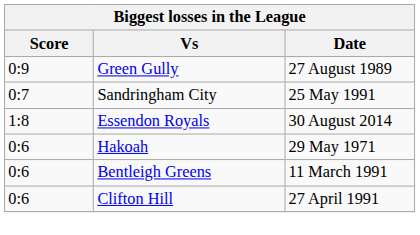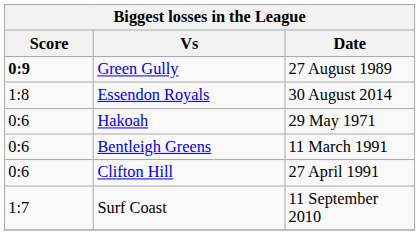 <table class="wikitable">
 <tr>
 <th Colspan="3">Biggest losses in the League</th>
 </tr>
 <tr>
 <th width="80">Score</th>
 <th width="180">Vs</th>
 <th width="120">Date</th>
 </tr>
 <tr>
-<td>0:9</td>
+<td><strong>0:9</strong></td>
 <td><a href='#'>Green Gully</a></td>
 <td>27 August 1989</td>
-</tr>
-<tr>
-<td>0:7</td>
-<td>Sandringham City</td>
-<td>25 May 1991</td>
 </tr>
 <tr>
 <td>1:8</td>
 <td><a href='#'>Essendon Royals</a></td>
 <td>30 August 2014</td>
 </tr>
 <tr>
 <td>0:6</td>
 <td><a href='#'>Hakoah</a></td>
 <td>29 May 1971</td>
 </tr>
 <tr>
 <td>0:6</td>
 <td><a href='#'>Bentleigh Greens</a></td>
 <td>11 March 1991</td>
 </tr>
 <tr>
 <td>0:6</td>
 <td><a href='#'>Clifton Hill</a></td>
 <td>27 April 1991</td>
 </tr>
 <tr>
+<td>1:7</td>
+<td>Surf Coast</td>
+<td>11 September 2010</td>
+</tr>
+<tr>
 </tr>
 </table>
